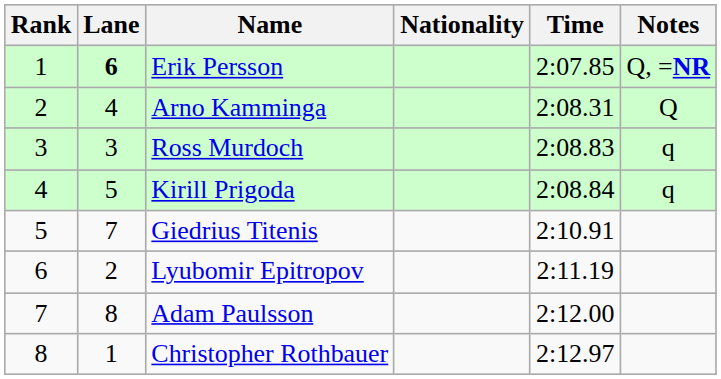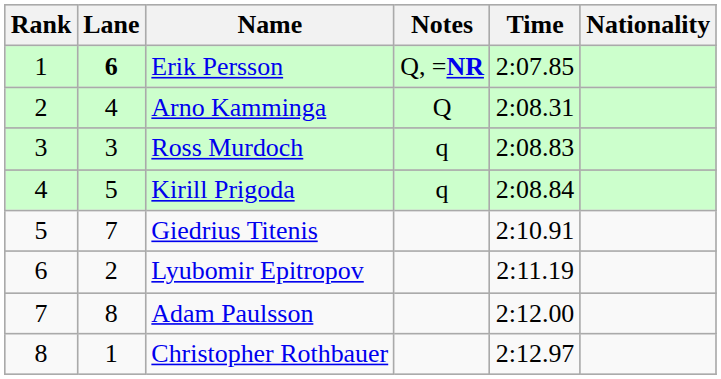 <table class="wikitable sortable" style="text-align:center">
 <tr>
 <th>Rank</th>
 <th>Lane</th>
 <th>Name</th>
+<th>Notes</th>
+<th>Time</th>
 <th>Nationality</th>
-<th>Time</th>
-<th>Notes</th>
 </tr>
 <tr bgcolor=ccffcc>
 <td>1</td>
 <td><strong>6</strong></td>
 <td align=left><a href='#'>Erik Persson</a></td>
+<td>Q, =<strong><a href='#'>NR</a></strong></td>
+<td>2:07.85</td>
 <td align=left></td>
-<td>2:07.85</td>
-<td>Q, =<strong><a href='#'>NR</a></strong></td>
 </tr>
 <tr bgcolor=ccffcc>
 <td>2</td>
 <td>4</td>
 <td align=left><a href='#'>Arno Kamminga</a></td>
+<td>Q</td>
+<td>2:08.31</td>
 <td align=left></td>
-<td>2:08.31</td>
-<td>Q</td>
 </tr>
 <tr bgcolor=ccffcc>
 <td>3</td>
 <td>3</td>
 <td align=left><a href='#'>Ross Murdoch</a></td>
+<td>q</td>
+<td>2:08.83</td>
 <td align=left></td>
-<td>2:08.83</td>
-<td>q</td>
 </tr>
 <tr bgcolor=ccffcc>
 <td>4</td>
 <td>5</td>
 <td align=left><a href='#'>Kirill Prigoda</a></td>
+<td>q</td>
+<td>2:08.84</td>
 <td align=left></td>
-<td>2:08.84</td>
-<td>q</td>
 </tr>
 <tr>
 <td>5</td>
 <td>7</td>
 <td align=left><a href='#'>Giedrius Titenis</a></td>
+<td></td>
+<td>2:10.91</td>
 <td align=left></td>
-<td>2:10.91</td>
-<td></td>
 </tr>
 <tr>
 <td>6</td>
 <td>2</td>
 <td align=left><a href='#'>Lyubomir Epitropov</a></td>
+<td></td>
+<td>2:11.19</td>
 <td align=left></td>
-<td>2:11.19</td>
-<td></td>
 </tr>
 <tr>
 <td>7</td>
 <td>8</td>
 <td align=left><a href='#'>Adam Paulsson</a></td>
+<td></td>
+<td>2:12.00</td>
 <td align=left></td>
-<td>2:12.00</td>
-<td></td>
 </tr>
 <tr>
 <td>8</td>
 <td>1</td>
 <td align=left><a href='#'>Christopher Rothbauer</a></td>
+<td></td>
+<td>2:12.97</td>
 <td align=left></td>
-<td>2:12.97</td>
-<td></td>
 </tr>
 </table>
